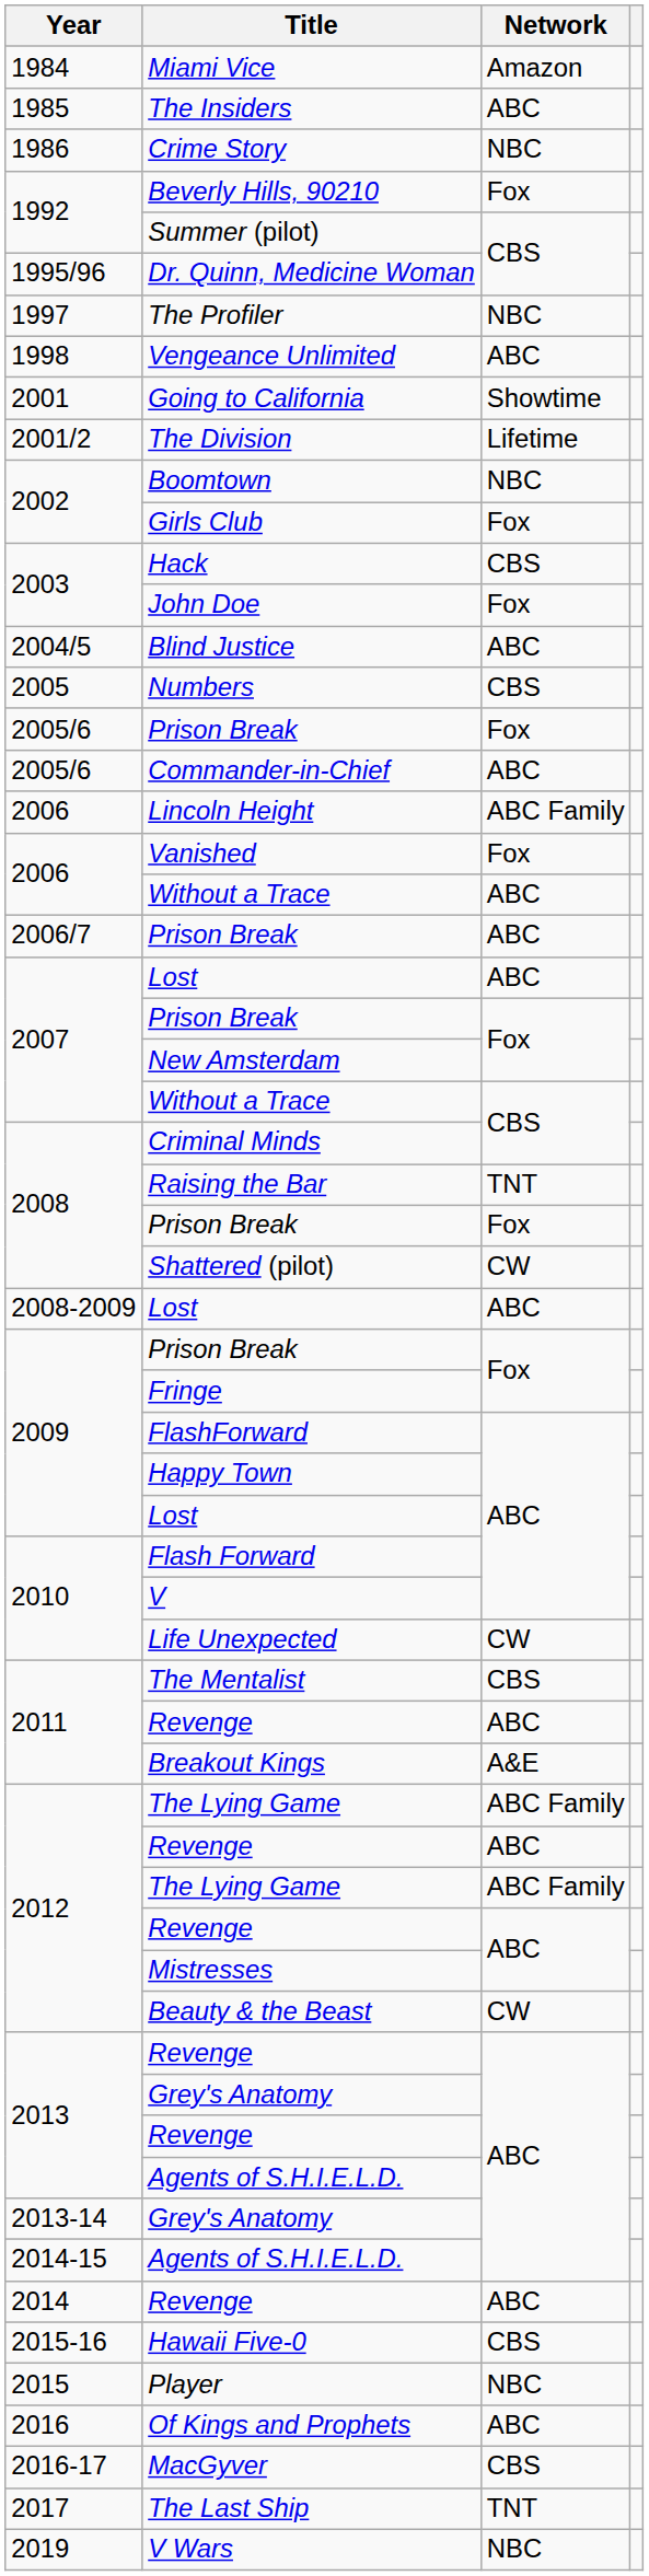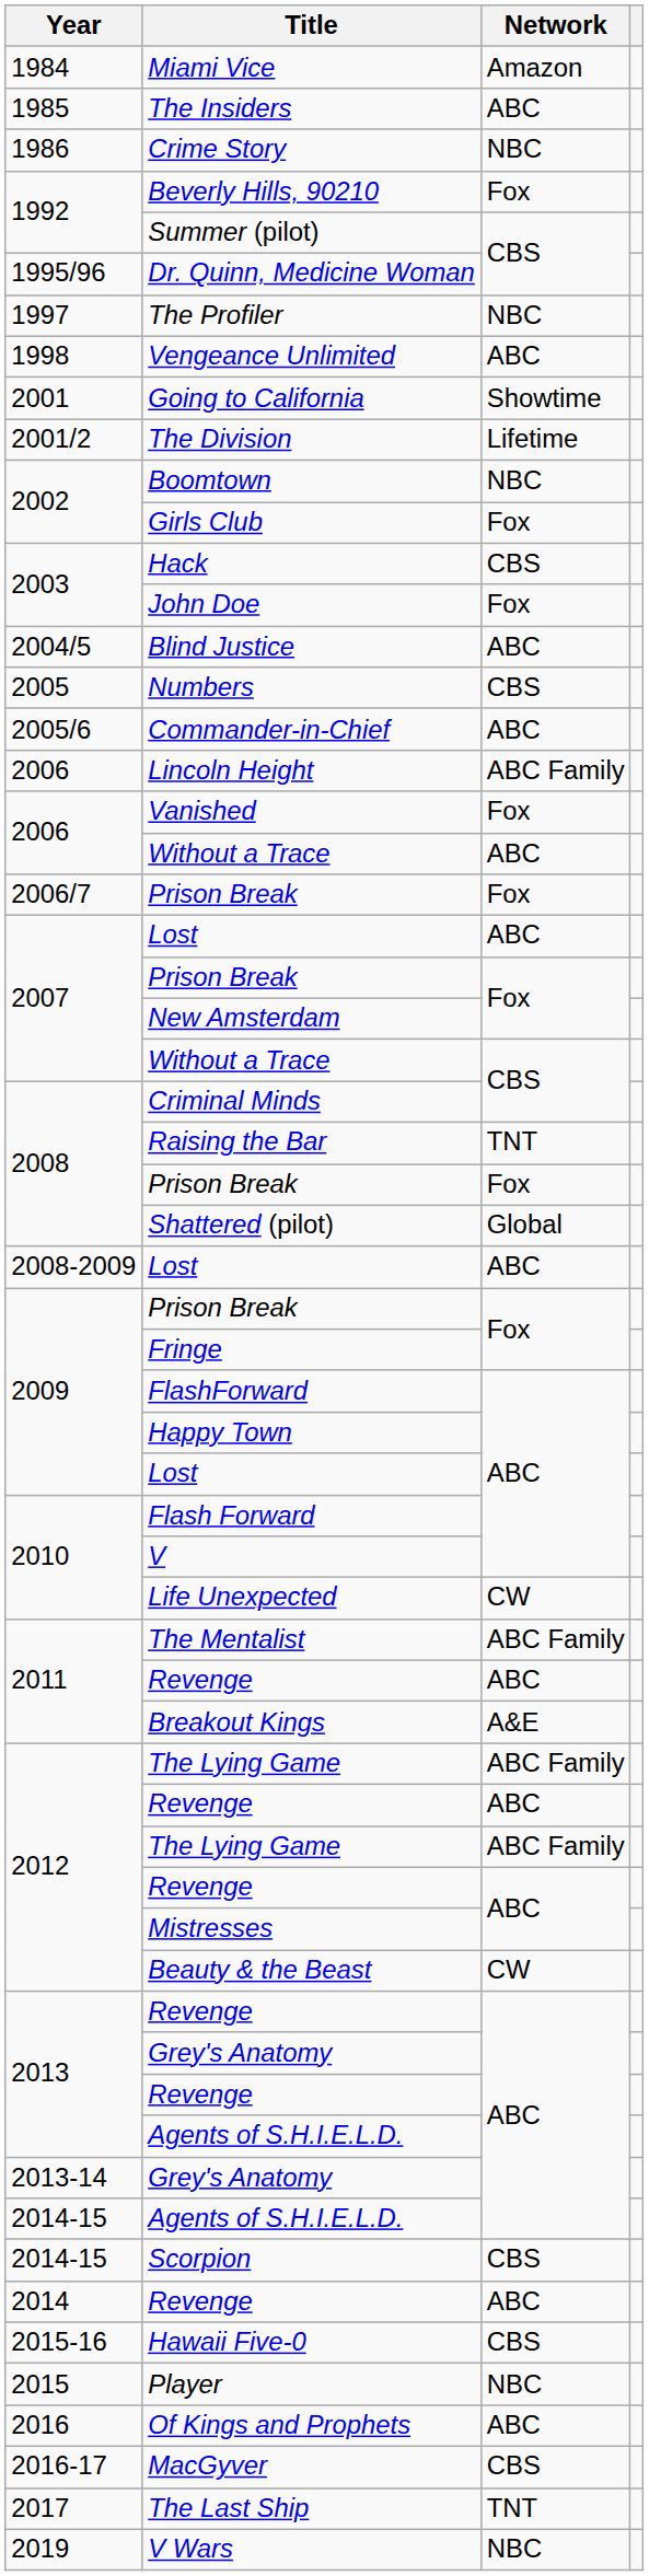 <table class="wikitable">
 <tr>
 <th>Year</th>
 <th>Title</th>
 <th>Network</th>
 <th></th>
 </tr>
 <tr>
 <td>1984</td>
 <td><em><a href='#'>Miami Vice</a></em></td>
 <td>Amazon</td>
 <td></td>
 </tr>
 <tr>
 <td>1985</td>
 <td><em><a href='#'>The Insiders</a></em></td>
 <td>ABC</td>
 <td></td>
 </tr>
 <tr>
 <td>1986</td>
 <td><em><a href='#'>Crime Story</a></em></td>
 <td>NBC</td>
 <td></td>
 </tr>
 <tr>
 <td rowspan=2>1992</td>
 <td><em><a href='#'>Beverly Hills, 90210</a></em></td>
 <td>Fox</td>
 <td></td>
 </tr>
 <tr>
 <td><em>Summer</em> (pilot)</td>
 <td rowspan=2>CBS</td>
 <td></td>
 </tr>
 <tr>
 <td>1995/96</td>
 <td><em><a href='#'>Dr. Quinn, Medicine Woman</a></em></td>
 <td></td>
 </tr>
 <tr>
 <td>1997</td>
 <td><em>The Profiler</em></td>
 <td>NBC</td>
 <td></td>
 </tr>
 <tr>
 <td>1998</td>
 <td><em><a href='#'>Vengeance Unlimited</a></em></td>
 <td>ABC</td>
 <td></td>
 </tr>
 <tr>
 <td>2001</td>
 <td><em><a href='#'>Going to California</a></em></td>
 <td>Showtime</td>
 <td></td>
 </tr>
 <tr>
 <td>2001/2</td>
 <td><em><a href='#'>The Division</a></em></td>
 <td>Lifetime</td>
 <td></td>
 </tr>
 <tr>
 <td rowspan=2>2002</td>
 <td><em><a href='#'>Boomtown</a></em></td>
 <td>NBC</td>
 <td></td>
 </tr>
 <tr>
 <td><em><a href='#'>Girls Club</a></em></td>
 <td>Fox</td>
 <td></td>
 </tr>
 <tr>
 <td rowspan=2>2003</td>
 <td><em><a href='#'>Hack</a></em></td>
 <td>CBS</td>
 <td></td>
 </tr>
 <tr>
 <td><em><a href='#'>John Doe</a></em></td>
 <td>Fox</td>
 <td></td>
 </tr>
 <tr>
 <td>2004/5</td>
 <td><em><a href='#'>Blind Justice</a></em></td>
 <td>ABC</td>
 <td></td>
 </tr>
 <tr>
 <td>2005</td>
 <td><em><a href='#'>Numbers</a></em></td>
 <td>CBS</td>
 <td></td>
 </tr>
 <tr>
 <td>2005/6</td>
-<td><em><a href='#'>Prison Break</a></em></td>
-<td>Fox</td>
-<td></td>
-</tr>
-<tr>
-<td>2005/6</td>
 <td><em><a href='#'>Commander-in-Chief</a></em></td>
 <td>ABC</td>
 <td></td>
 </tr>
 <tr>
 <td>2006</td>
 <td><em><a href='#'>Lincoln Height</a></em></td>
 <td>ABC Family</td>
 <td></td>
 </tr>
 <tr>
 <td rowspan=2>2006</td>
 <td><em><a href='#'>Vanished</a></em></td>
 <td>Fox</td>
 <td></td>
 </tr>
 <tr>
 <td><em><a href='#'>Without a Trace</a></em></td>
 <td>ABC</td>
 <td></td>
 </tr>
 <tr>
 <td>2006/7</td>
 <td><em><a href='#'>Prison Break</a></em></td>
-<td>ABC</td>
+<td>Fox</td>
 <td></td>
 </tr>
 <tr>
 <td rowspan=4>2007</td>
 <td><em><a href='#'>Lost</a></em></td>
 <td>ABC</td>
 <td></td>
 </tr>
 <tr>
 <td><em><a href='#'>Prison Break</a></em></td>
 <td rowspan=2>Fox</td>
 <td></td>
 </tr>
 <tr>
 <td><em><a href='#'>New Amsterdam</a></em></td>
 <td></td>
 </tr>
 <tr>
 <td><em><a href='#'>Without a Trace</a></em></td>
 <td rowspan=2>CBS</td>
 <td></td>
 </tr>
 <tr>
 <td rowspan=4>2008</td>
 <td><em><a href='#'>Criminal Minds</a></em></td>
 <td></td>
 </tr>
 <tr>
 <td><em><a href='#'>Raising the Bar</a></em></td>
 <td>TNT</td>
 <td></td>
 </tr>
 <tr>
 <td><em>Prison Break</em></td>
 <td>Fox</td>
 <td></td>
 </tr>
 <tr>
 <td><em><a href='#'>Shattered</a></em> (pilot)</td>
-<td>CW</td>
+<td>Global</td>
 <td></td>
 </tr>
 <tr>
 <td>2008-2009</td>
 <td><em><a href='#'>Lost</a></em></td>
 <td>ABC</td>
 <td></td>
 </tr>
 <tr>
 <td rowspan=5>2009</td>
 <td><em>Prison Break</em></td>
 <td rowspan=2>Fox</td>
 <td></td>
 </tr>
 <tr>
 <td><em><a href='#'>Fringe</a></em></td>
 <td></td>
 </tr>
 <tr>
 <td><em><a href='#'>FlashForward</a></em></td>
 <td rowspan=5>ABC</td>
 <td></td>
 </tr>
 <tr>
 <td><em><a href='#'>Happy Town</a></em></td>
 <td></td>
 </tr>
 <tr>
 <td><em><a href='#'>Lost</a></em></td>
 <td></td>
 </tr>
 <tr>
 <td rowspan=3>2010</td>
 <td><em><a href='#'>Flash Forward</a></em></td>
 <td></td>
 </tr>
 <tr>
 <td><em><a href='#'>V</a></em></td>
 <td></td>
 </tr>
 <tr>
 <td><em><a href='#'>Life Unexpected</a></em></td>
 <td>CW</td>
 <td></td>
 </tr>
 <tr>
 <td rowspan=3>2011</td>
 <td><em><a href='#'>The Mentalist</a></em></td>
-<td>CBS</td>
+<td>ABC Family</td>
 <td></td>
 </tr>
 <tr>
 <td><em><a href='#'>Revenge</a></em></td>
 <td>ABC</td>
 <td></td>
 </tr>
 <tr>
 <td><em><a href='#'>Breakout Kings</a></em></td>
 <td>A&E</td>
 <td></td>
 </tr>
 <tr>
 <td rowspan=6>2012</td>
 <td><em><a href='#'>The Lying Game</a></em></td>
 <td>ABC Family</td>
 <td></td>
 </tr>
 <tr>
 <td><em><a href='#'>Revenge</a></em></td>
 <td>ABC</td>
 <td></td>
 </tr>
 <tr>
 <td><em><a href='#'>The Lying Game</a></em></td>
 <td>ABC Family</td>
 <td></td>
 </tr>
 <tr>
 <td><em><a href='#'>Revenge</a></em></td>
 <td rowspan=2>ABC</td>
 <td></td>
 </tr>
 <tr>
 <td><em><a href='#'>Mistresses</a></em></td>
 <td></td>
 </tr>
 <tr>
 <td><em><a href='#'>Beauty & the Beast</a></em></td>
 <td>CW</td>
 <td></td>
 </tr>
 <tr>
 <td rowspan=4>2013</td>
 <td><em><a href='#'>Revenge</a></em></td>
 <td rowspan=6>ABC</td>
 <td></td>
 </tr>
 <tr>
 <td><em><a href='#'>Grey's Anatomy</a></em></td>
 <td></td>
 </tr>
 <tr>
 <td><em><a href='#'>Revenge</a></em></td>
 <td></td>
 </tr>
 <tr>
 <td><em><a href='#'>Agents of S.H.I.E.L.D.</a></em></td>
 <td></td>
 </tr>
 <tr>
 <td>2013-14</td>
 <td><em><a href='#'>Grey's Anatomy</a></em></td>
 <td></td>
 </tr>
 <tr>
 <td>2014-15</td>
 <td><em><a href='#'>Agents of S.H.I.E.L.D.</a></em></td>
 <td></td>
 </tr>
 <tr>
+<td>2014-15</td>
+<td><em><a href='#'>Scorpion</a></em></td>
+<td>CBS</td>
+<td></td>
+</tr>
+<tr>
 <td>2014</td>
 <td><em><a href='#'>Revenge</a></em></td>
 <td>ABC</td>
 <td></td>
 </tr>
 <tr>
 <td>2015-16</td>
 <td><em><a href='#'>Hawaii Five-0</a></em></td>
 <td>CBS</td>
 <td></td>
 </tr>
 <tr>
 <td>2015</td>
 <td><em>Player</em></td>
 <td>NBC</td>
 <td></td>
 </tr>
 <tr>
 <td>2016</td>
 <td><em><a href='#'>Of Kings and Prophets</a></em></td>
 <td>ABC</td>
 <td></td>
 </tr>
 <tr>
 <td>2016-17</td>
 <td><em><a href='#'>MacGyver</a></em></td>
 <td>CBS</td>
 <td></td>
 </tr>
 <tr>
 <td>2017</td>
 <td><em><a href='#'>The Last Ship</a></em></td>
 <td>TNT</td>
 <td></td>
 </tr>
 <tr>
 <td>2019</td>
 <td><em><a href='#'>V Wars</a></em></td>
 <td>NBC</td>
 <td></td>
 </tr>
 </table>
